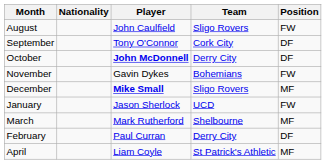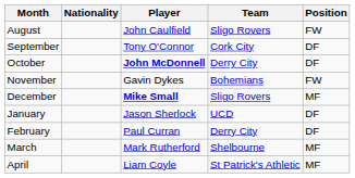 <table class="wikitable sortable">
 <tr>
 <th>Month</th>
 <th>Nationality</th>
 <th>Player</th>
 <th>Team</th>
 <th>Position</th>
 </tr>
 <tr>
 <td>August</td>
 <td></td>
 <td><a href='#'>John Caulfield</a></td>
 <td><a href='#'>Sligo Rovers</a></td>
 <td>FW</td>
 </tr>
 <tr>
 <td>September</td>
 <td></td>
 <td><a href='#'>Tony O'Connor</a></td>
 <td><a href='#'>Cork City</a></td>
 <td>DF</td>
 </tr>
 <tr>
 <td>October</td>
 <td></td>
 <td><strong><a href='#'>John McDonnell</a></strong></td>
 <td><a href='#'>Derry City</a></td>
 <td>DF</td>
 </tr>
 <tr>
 <td>November</td>
 <td></td>
 <td>Gavin Dykes</td>
 <td><a href='#'>Bohemians</a></td>
 <td>FW</td>
 </tr>
 <tr>
 <td>December</td>
 <td></td>
 <td><strong><a href='#'>Mike Small</a></strong></td>
 <td><a href='#'>Sligo Rovers</a></td>
 <td>MF</td>
 </tr>
 <tr>
 <td>January</td>
 <td></td>
 <td><a href='#'>Jason Sherlock</a></td>
 <td><a href='#'>UCD</a></td>
-<td>FW</td>
+<td>DF</td>
+</tr>
+<tr>
+<td>February</td>
+<td></td>
+<td><a href='#'>Paul Curran</a></td>
+<td><a href='#'>Derry City</a></td>
+<td>DF</td>
 </tr>
 <tr>
 <td>March</td>
 <td></td>
 <td><a href='#'>Mark Rutherford</a></td>
 <td><a href='#'>Shelbourne</a></td>
 <td>MF</td>
 </tr>
 <tr>
-<td>February</td>
-<td></td>
-<td><a href='#'>Paul Curran</a></td>
-<td><a href='#'>Derry City</a></td>
-<td>DF</td>
-</tr>
-<tr>
 <td>April</td>
 <td></td>
 <td><a href='#'>Liam Coyle</a></td>
 <td><a href='#'>St Patrick's Athletic</a></td>
 <td>MF</td>
 </tr>
 </table>
